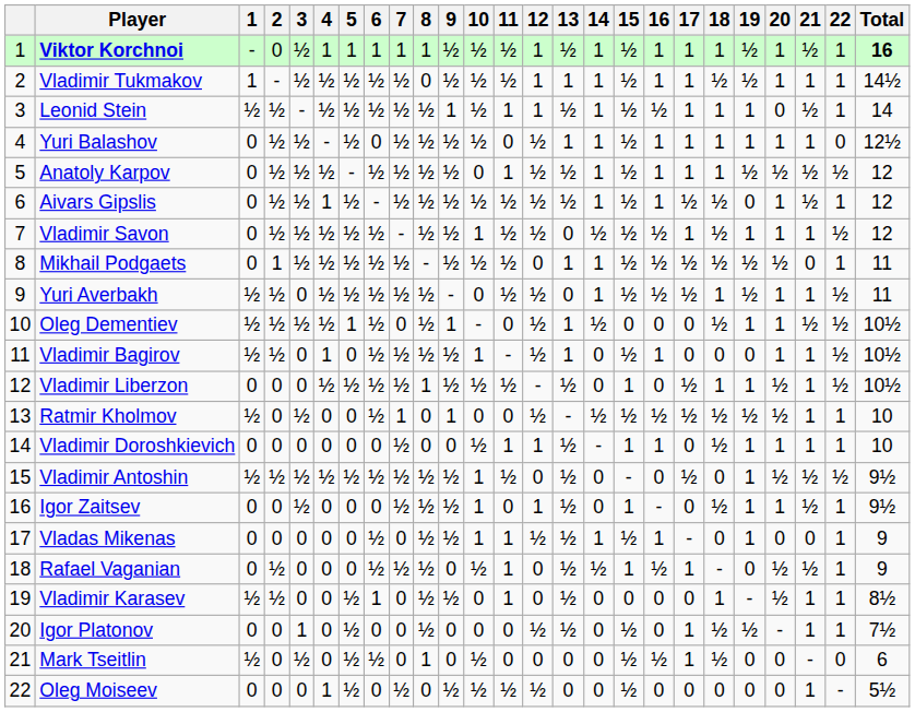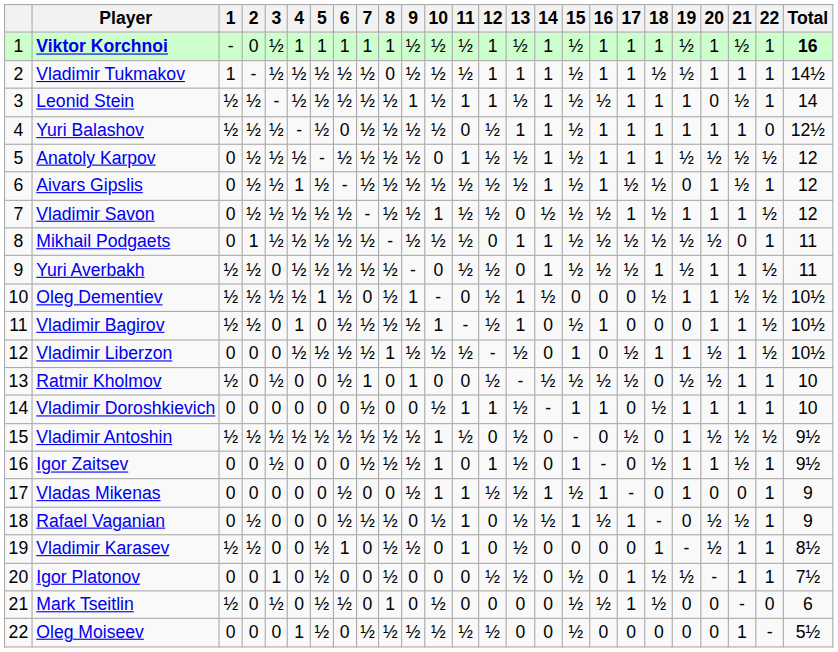 <table class="wikitable" border="1">
 <tr>
 <th></th>
 <th>Player</th>
 <th>1</th>
 <th>2</th>
 <th>3</th>
 <th>4</th>
 <th>5</th>
 <th>6</th>
 <th>7</th>
 <th>8</th>
 <th>9</th>
 <th>10</th>
 <th>11</th>
 <th>12</th>
 <th>13</th>
 <th>14</th>
 <th>15</th>
 <th>16</th>
 <th>17</th>
 <th>18</th>
 <th>19</th>
 <th>20</th>
 <th>21</th>
 <th>22</th>
 <th>Total</th>
 </tr>
 <tr align=center style="background:#ccffcc;">
 <td>1</td>
 <td align=left> <strong><a href='#'>Viktor Korchnoi</a></strong></td>
 <td>-</td>
 <td>0</td>
 <td>½</td>
 <td>1</td>
 <td>1</td>
 <td>1</td>
 <td>1</td>
 <td>1</td>
 <td>½</td>
 <td>½</td>
 <td>½</td>
 <td>1</td>
 <td>½</td>
 <td>1</td>
 <td>½</td>
 <td>1</td>
 <td>1</td>
 <td>1</td>
 <td>½</td>
 <td>1</td>
 <td>½</td>
 <td>1</td>
 <td align=center><strong>16</strong></td>
 </tr>
 <tr align=center>
 <td>2</td>
 <td align=left> <a href='#'>Vladimir Tukmakov</a></td>
 <td>1</td>
 <td>-</td>
 <td>½</td>
 <td>½</td>
 <td>½</td>
 <td>½</td>
 <td>½</td>
 <td>0</td>
 <td>½</td>
 <td>½</td>
 <td>½</td>
 <td>1</td>
 <td>1</td>
 <td>1</td>
 <td>½</td>
 <td>1</td>
 <td>1</td>
 <td>½</td>
 <td>½</td>
 <td>1</td>
 <td>1</td>
 <td>1</td>
 <td align=center>14½</td>
 </tr>
 <tr align=center>
 <td>3</td>
 <td align=left> <a href='#'>Leonid Stein</a></td>
 <td>½</td>
 <td>½</td>
 <td>-</td>
 <td>½</td>
 <td>½</td>
 <td>½</td>
 <td>½</td>
 <td>½</td>
 <td>1</td>
 <td>½</td>
 <td>1</td>
 <td>1</td>
 <td>½</td>
 <td>1</td>
 <td>½</td>
 <td>½</td>
 <td>1</td>
 <td>1</td>
 <td>1</td>
 <td>0</td>
 <td>½</td>
 <td>1</td>
 <td align=center>14</td>
 </tr>
 <tr align=center>
 <td>4</td>
 <td align=left> <a href='#'>Yuri Balashov</a></td>
-<td>0</td>
+<td>½</td>
 <td>½</td>
 <td>½</td>
 <td>-</td>
 <td>½</td>
 <td>0</td>
 <td>½</td>
 <td>½</td>
 <td>½</td>
 <td>½</td>
 <td>0</td>
 <td>½</td>
 <td>1</td>
 <td>1</td>
 <td>½</td>
 <td>1</td>
 <td>1</td>
 <td>1</td>
 <td>1</td>
 <td>1</td>
 <td>1</td>
 <td>0</td>
 <td align=center>12½</td>
 </tr>
 <tr align=center>
 <td>5</td>
 <td align=left> <a href='#'>Anatoly Karpov</a></td>
 <td>0</td>
 <td>½</td>
 <td>½</td>
 <td>½</td>
 <td>-</td>
 <td>½</td>
 <td>½</td>
 <td>½</td>
 <td>½</td>
 <td>0</td>
 <td>1</td>
 <td>½</td>
 <td>½</td>
 <td>1</td>
 <td>½</td>
 <td>1</td>
 <td>1</td>
 <td>1</td>
 <td>½</td>
 <td>½</td>
 <td>½</td>
 <td>½</td>
 <td align=center>12</td>
 </tr>
 <tr align=center>
 <td>6</td>
 <td align=left> <a href='#'>Aivars Gipslis</a></td>
 <td>0</td>
 <td>½</td>
 <td>½</td>
 <td>1</td>
 <td>½</td>
 <td>-</td>
 <td>½</td>
 <td>½</td>
 <td>½</td>
 <td>½</td>
 <td>½</td>
 <td>½</td>
 <td>½</td>
 <td>1</td>
 <td>½</td>
 <td>1</td>
 <td>½</td>
 <td>½</td>
 <td>0</td>
 <td>1</td>
 <td>½</td>
 <td>1</td>
 <td align=center>12</td>
 </tr>
 <tr align=center>
 <td>7</td>
 <td align=left> <a href='#'>Vladimir Savon</a></td>
 <td>0</td>
 <td>½</td>
 <td>½</td>
 <td>½</td>
 <td>½</td>
 <td>½</td>
 <td>-</td>
 <td>½</td>
 <td>½</td>
 <td>1</td>
 <td>½</td>
 <td>½</td>
 <td>0</td>
 <td>½</td>
 <td>½</td>
 <td>½</td>
 <td>1</td>
 <td>½</td>
 <td>1</td>
 <td>1</td>
 <td>1</td>
 <td>½</td>
 <td align=center>12</td>
 </tr>
 <tr align=center>
 <td>8</td>
 <td align=left> <a href='#'>Mikhail Podgaets</a></td>
 <td>0</td>
 <td>1</td>
 <td>½</td>
 <td>½</td>
 <td>½</td>
 <td>½</td>
 <td>½</td>
 <td>-</td>
 <td>½</td>
 <td>½</td>
 <td>½</td>
 <td>0</td>
 <td>1</td>
 <td>1</td>
 <td>½</td>
 <td>½</td>
 <td>½</td>
 <td>½</td>
 <td>½</td>
 <td>½</td>
 <td>0</td>
 <td>1</td>
 <td align=center>11</td>
 </tr>
 <tr align=center>
 <td>9</td>
 <td align=left> <a href='#'>Yuri Averbakh</a></td>
 <td>½</td>
 <td>½</td>
 <td>0</td>
 <td>½</td>
 <td>½</td>
 <td>½</td>
 <td>½</td>
 <td>½</td>
 <td>-</td>
 <td>0</td>
 <td>½</td>
 <td>½</td>
 <td>0</td>
 <td>1</td>
 <td>½</td>
 <td>½</td>
 <td>½</td>
 <td>1</td>
 <td>½</td>
 <td>1</td>
 <td>1</td>
 <td>½</td>
 <td align=center>11</td>
 </tr>
 <tr align=center>
 <td>10</td>
 <td align=left> <a href='#'>Oleg Dementiev</a></td>
 <td>½</td>
 <td>½</td>
 <td>½</td>
 <td>½</td>
 <td>1</td>
 <td>½</td>
 <td>0</td>
 <td>½</td>
 <td>1</td>
 <td>-</td>
 <td>0</td>
 <td>½</td>
 <td>1</td>
 <td>½</td>
 <td>0</td>
 <td>0</td>
 <td>0</td>
 <td>½</td>
 <td>1</td>
 <td>1</td>
 <td>½</td>
 <td>½</td>
 <td align=center>10½</td>
 </tr>
 <tr align=center>
 <td>11</td>
 <td align=left> <a href='#'>Vladimir Bagirov</a></td>
 <td>½</td>
 <td>½</td>
 <td>0</td>
 <td>1</td>
 <td>0</td>
 <td>½</td>
 <td>½</td>
 <td>½</td>
 <td>½</td>
 <td>1</td>
 <td>-</td>
 <td>½</td>
 <td>1</td>
 <td>0</td>
 <td>½</td>
 <td>1</td>
 <td>0</td>
 <td>0</td>
 <td>0</td>
 <td>1</td>
 <td>1</td>
 <td>½</td>
 <td align=center>10½</td>
 </tr>
 <tr align=center>
 <td>12</td>
 <td align=left> <a href='#'>Vladimir Liberzon</a></td>
 <td>0</td>
 <td>0</td>
 <td>0</td>
 <td>½</td>
 <td>½</td>
 <td>½</td>
 <td>½</td>
 <td>1</td>
 <td>½</td>
 <td>½</td>
 <td>½</td>
 <td>-</td>
 <td>½</td>
 <td>0</td>
 <td>1</td>
 <td>0</td>
 <td>½</td>
 <td>1</td>
 <td>1</td>
 <td>½</td>
 <td>1</td>
 <td>½</td>
 <td align=center>10½</td>
 </tr>
 <tr align=center>
 <td>13</td>
 <td align=left> <a href='#'>Ratmir Kholmov</a></td>
 <td>½</td>
 <td>0</td>
 <td>½</td>
 <td>0</td>
 <td>0</td>
 <td>½</td>
 <td>1</td>
 <td>0</td>
 <td>1</td>
 <td>0</td>
 <td>0</td>
 <td>½</td>
 <td>-</td>
 <td>½</td>
 <td>½</td>
 <td>½</td>
 <td>½</td>
-<td>½</td>
+<td>0</td>
 <td>½</td>
 <td>½</td>
 <td>1</td>
 <td>1</td>
 <td align=center>10</td>
 </tr>
 <tr align=center>
 <td>14</td>
 <td align=left> <a href='#'>Vladimir Doroshkievich</a></td>
 <td>0</td>
 <td>0</td>
 <td>0</td>
 <td>0</td>
 <td>0</td>
 <td>0</td>
 <td>½</td>
 <td>0</td>
 <td>0</td>
 <td>½</td>
 <td>1</td>
 <td>1</td>
 <td>½</td>
 <td>-</td>
 <td>1</td>
 <td>1</td>
 <td>0</td>
 <td>½</td>
 <td>1</td>
 <td>1</td>
 <td>1</td>
 <td>1</td>
 <td align=center>10</td>
 </tr>
 <tr align=center>
 <td>15</td>
 <td align=left> <a href='#'>Vladimir Antoshin</a></td>
 <td>½</td>
 <td>½</td>
 <td>½</td>
 <td>½</td>
 <td>½</td>
 <td>½</td>
 <td>½</td>
 <td>½</td>
 <td>½</td>
 <td>1</td>
 <td>½</td>
 <td>0</td>
 <td>½</td>
 <td>0</td>
 <td>-</td>
 <td>0</td>
 <td>½</td>
 <td>0</td>
 <td>1</td>
 <td>½</td>
 <td>½</td>
 <td>½</td>
 <td align=center>9½</td>
 </tr>
 <tr align=center>
 <td>16</td>
 <td align=left> <a href='#'>Igor Zaitsev</a></td>
 <td>0</td>
 <td>0</td>
 <td>½</td>
 <td>0</td>
 <td>0</td>
 <td>0</td>
 <td>½</td>
 <td>½</td>
 <td>½</td>
 <td>1</td>
 <td>0</td>
 <td>1</td>
 <td>½</td>
 <td>0</td>
 <td>1</td>
 <td>-</td>
 <td>0</td>
 <td>½</td>
 <td>1</td>
 <td>1</td>
 <td>½</td>
 <td>1</td>
 <td align=center>9½</td>
 </tr>
 <tr align=center>
 <td>17</td>
 <td align=left> <a href='#'>Vladas Mikenas</a></td>
 <td>0</td>
 <td>0</td>
 <td>0</td>
 <td>0</td>
 <td>0</td>
 <td>½</td>
 <td>0</td>
-<td>½</td>
+<td>0</td>
 <td>½</td>
 <td>1</td>
 <td>1</td>
 <td>½</td>
 <td>½</td>
 <td>1</td>
 <td>½</td>
 <td>1</td>
 <td>-</td>
 <td>0</td>
 <td>1</td>
 <td>0</td>
 <td>0</td>
 <td>1</td>
 <td align=center>9</td>
 </tr>
 <tr align=center>
 <td>18</td>
 <td align=left> <a href='#'>Rafael Vaganian</a></td>
 <td>0</td>
 <td>½</td>
 <td>0</td>
 <td>0</td>
 <td>0</td>
 <td>½</td>
 <td>½</td>
 <td>½</td>
 <td>0</td>
 <td>½</td>
 <td>1</td>
 <td>0</td>
 <td>½</td>
 <td>½</td>
 <td>1</td>
 <td>½</td>
 <td>1</td>
 <td>-</td>
 <td>0</td>
 <td>½</td>
 <td>½</td>
 <td>1</td>
 <td align=center>9</td>
 </tr>
 <tr align=center>
 <td>19</td>
 <td align=left> <a href='#'>Vladimir Karasev</a></td>
 <td>½</td>
 <td>½</td>
 <td>0</td>
 <td>0</td>
 <td>½</td>
 <td>1</td>
 <td>0</td>
 <td>½</td>
 <td>½</td>
 <td>0</td>
 <td>1</td>
 <td>0</td>
 <td>½</td>
 <td>0</td>
 <td>0</td>
 <td>0</td>
 <td>0</td>
 <td>1</td>
 <td>-</td>
 <td>½</td>
 <td>1</td>
 <td>1</td>
 <td align=center>8½</td>
 </tr>
 <tr align=center>
 <td>20</td>
 <td align=left> <a href='#'>Igor Platonov</a></td>
 <td>0</td>
 <td>0</td>
 <td>1</td>
 <td>0</td>
 <td>½</td>
 <td>0</td>
 <td>0</td>
 <td>½</td>
 <td>0</td>
 <td>0</td>
 <td>0</td>
 <td>½</td>
 <td>½</td>
 <td>0</td>
 <td>½</td>
 <td>0</td>
 <td>1</td>
 <td>½</td>
 <td>½</td>
 <td>-</td>
 <td>1</td>
 <td>1</td>
 <td align=center>7½</td>
 </tr>
 <tr align=center>
 <td>21</td>
 <td align=left> <a href='#'>Mark Tseitlin</a></td>
 <td>½</td>
 <td>0</td>
 <td>½</td>
 <td>0</td>
 <td>½</td>
 <td>½</td>
 <td>0</td>
 <td>1</td>
 <td>0</td>
 <td>½</td>
 <td>0</td>
 <td>0</td>
 <td>0</td>
 <td>0</td>
 <td>½</td>
 <td>½</td>
 <td>1</td>
 <td>½</td>
 <td>0</td>
 <td>0</td>
 <td>-</td>
 <td>0</td>
 <td align=center>6</td>
 </tr>
 <tr align=center>
 <td>22</td>
 <td align=left> <a href='#'>Oleg Moiseev</a></td>
 <td>0</td>
 <td>0</td>
 <td>0</td>
 <td>1</td>
 <td>½</td>
 <td>0</td>
 <td>½</td>
-<td>0</td>
+<td>½</td>
 <td>½</td>
 <td>½</td>
 <td>½</td>
 <td>½</td>
 <td>0</td>
 <td>0</td>
 <td>½</td>
 <td>0</td>
 <td>0</td>
 <td>0</td>
 <td>0</td>
 <td>0</td>
 <td>1</td>
 <td>-</td>
 <td align=center>5½</td>
 </tr>
 </table>
